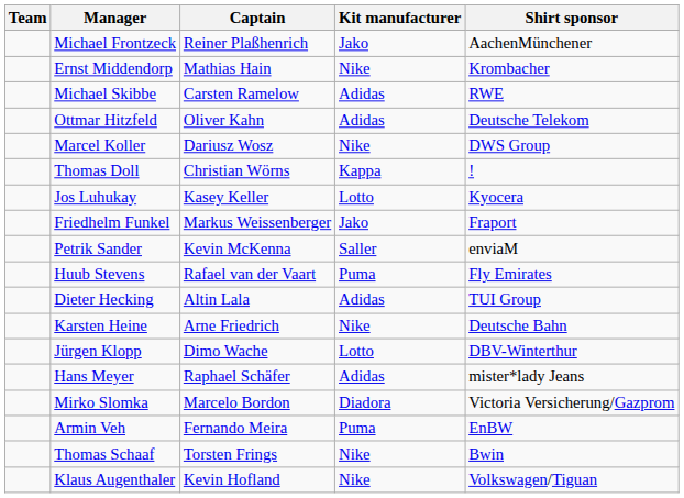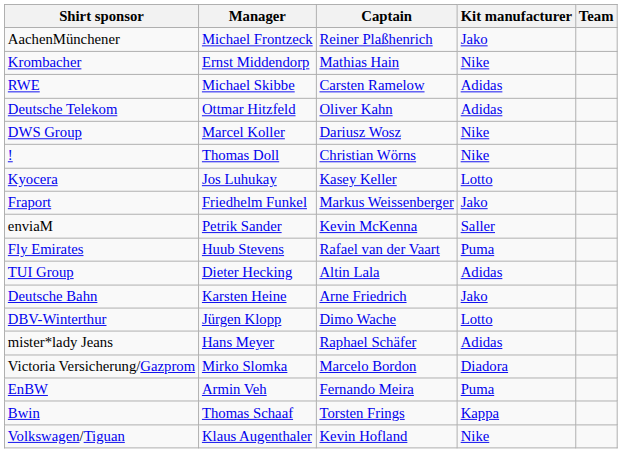 <table class="wikitable sortable">
 <tr>
-<th>Team</th>
+<th>Shirt sponsor</th>
 <th>Manager</th>
 <th>Captain</th>
 <th>Kit manufacturer</th>
-<th>Shirt sponsor</th>
+<th>Team</th>
 </tr>
 <tr>
-<td data-sort-value="Augsburg"></td>
+<td>AachenMünchener</td>
 <td data-sort-value="Thorup, Jess"> <a href='#'>Michael Frontzeck</a></td>
 <td data-sort-value="Demirovic, Ermedin"> <a href='#'>Reiner Plaßhenrich</a></td>
 <td><a href='#'>Jako</a></td>
-<td>AachenMünchener</td>
+<td data-sort-value="Augsburg"></td>
 </tr>
 <tr>
-<td data-sort-value="Berlin, Union"></td>
+<td><a href='#'>Krombacher</a></td>
 <td data-sort-value="Bjelica, Nenad"> <a href='#'>Ernst Middendorp</a></td>
 <td data-sort-value="Trimmel, Christopher"> <a href='#'>Mathias Hain</a></td>
 <td><a href='#'>Nike</a></td>
-<td><a href='#'>Krombacher</a></td>
+<td data-sort-value="Berlin, Union"></td>
 </tr>
 <tr>
-<td data-sort-value="Bochum"></td>
+<td><a href='#'>RWE</a></td>
 <td data-sort-value="Letsch, Thomas"> <a href='#'>Michael Skibbe</a></td>
 <td data-sort-value="Losilla, Anthony"> <a href='#'>Carsten Ramelow</a></td>
 <td><a href='#'>Adidas</a></td>
-<td><a href='#'>RWE</a></td>
+<td data-sort-value="Bochum"></td>
 </tr>
 <tr>
-<td data-sort-value="Bremen"></td>
+<td><a href='#'>Deutsche Telekom</a></td>
 <td data-sort-value="Werner, Ole"> <a href='#'>Ottmar Hitzfeld</a></td>
 <td data-sort-value="Friedl, Marco"> <a href='#'>Oliver Kahn</a></td>
 <td><a href='#'>Adidas</a></td>
-<td><a href='#'>Deutsche Telekom</a></td>
+<td data-sort-value="Bremen"></td>
 </tr>
 <tr>
-<td data-sort-value="Darmstadt"></td>
+<td><a href='#'>DWS Group</a></td>
 <td data-sort-value="Lieberknecht, Torsten"> <a href='#'>Marcel Koller</a></td>
 <td data-sort-value="Holland, Fabian"> <a href='#'>Dariusz Wosz</a></td>
 <td><a href='#'>Nike</a></td>
-<td><a href='#'>DWS Group</a></td>
+<td data-sort-value="Darmstadt"></td>
 </tr>
 <tr>
-<td data-sort-value="Dortmund"></td>
+<td><a href='#'>!</a></td>
 <td data-sort-value="Terzic, Edin"> <a href='#'>Thomas Doll</a></td>
 <td data-sort-value="Can, Emre"> <a href='#'>Christian Wörns</a></td>
-<td><a href='#'>Kappa</a></td>
-<td><a href='#'>!</a></td>
+<td><a href='#'>Nike</a></td>
+<td data-sort-value="Dortmund"></td>
 </tr>
 <tr>
-<td data-sort-value="Frankfurt"></td>
+<td><a href='#'>Kyocera</a></td>
 <td data-sort-value="Toppmoller, Dino"> <a href='#'>Jos Luhukay</a></td>
 <td data-sort-value="Rode, Sebastian"> <a href='#'>Kasey Keller</a></td>
 <td><a href='#'>Lotto</a></td>
-<td><a href='#'>Kyocera</a></td>
+<td data-sort-value="Frankfurt"></td>
 </tr>
 <tr>
-<td data-sort-value="Freiburg"></td>
+<td><a href='#'>Fraport</a></td>
 <td data-sort-value="Streich, Christian"> <a href='#'>Friedhelm Funkel</a></td>
 <td data-sort-value="Gunter, Christian"> <a href='#'>Markus Weissenberger</a></td>
 <td><a href='#'>Jako</a></td>
-<td><a href='#'>Fraport</a></td>
+<td data-sort-value="Freiburg"></td>
 </tr>
 <tr>
-<td data-sort-value="Heidenheim"></td>
+<td>enviaM</td>
 <td data-sort-value="Schmidt, Frank"> <a href='#'>Petrik Sander</a></td>
 <td data-sort-value="Mainka, Patrick"> <a href='#'>Kevin McKenna</a></td>
 <td><a href='#'>Saller</a></td>
-<td>enviaM</td>
+<td data-sort-value="Heidenheim"></td>
 </tr>
 <tr>
-<td data-sort-value="Hoffenheim"></td>
+<td><a href='#'>Fly Emirates</a></td>
 <td data-sort-value="Matarazzo, Pellegrino"> <a href='#'>Huub Stevens</a></td>
 <td data-sort-value="Baumann, Oliver"> <a href='#'>Rafael van der Vaart</a></td>
 <td><a href='#'>Puma</a></td>
-<td><a href='#'>Fly Emirates</a></td>
+<td data-sort-value="Hoffenheim"></td>
 </tr>
 <tr>
-<td data-sort-value="Koln"></td>
+<td><a href='#'>TUI Group</a></td>
 <td data-sort-value="TBD"> <a href='#'>Dieter Hecking</a></td>
 <td data-sort-value="Kainz, Florian"> <a href='#'>Altin Lala</a></td>
 <td><a href='#'>Adidas</a></td>
-<td><a href='#'>TUI Group</a></td>
+<td data-sort-value="Koln"></td>
 </tr>
 <tr>
-<td data-sort-value="Leipzig"></td>
+<td><a href='#'>Deutsche Bahn</a></td>
 <td data-sort-value="Tedesco, Domenico"> <a href='#'>Karsten Heine</a></td>
 <td data-sort-value="Orban, Willi"> <a href='#'>Arne Friedrich</a></td>
-<td><a href='#'>Nike</a></td>
-<td><a href='#'>Deutsche Bahn</a></td>
+<td><a href='#'>Jako</a></td>
+<td data-sort-value="Leipzig"></td>
 </tr>
 <tr>
-<td data-sort-value="Leverkusen"></td>
+<td><a href='#'>DBV-Winterthur</a></td>
 <td data-sort-value="Alonso, Xabi"> <a href='#'>Jürgen Klopp</a></td>
 <td data-sort-value="Hradecky, Lukas"> <a href='#'>Dimo Wache</a></td>
 <td><a href='#'>Lotto</a></td>
-<td><a href='#'>DBV-Winterthur</a></td>
+<td data-sort-value="Leverkusen"></td>
 </tr>
 <tr>
-<td data-sort-value="Mainz"></td>
+<td>mister*lady Jeans</td>
 <td data-sort-value="Siewert, Jan"> <a href='#'>Hans Meyer</a></td>
 <td data-sort-value="Widmer, Silvan"> <a href='#'>Raphael Schäfer</a></td>
 <td><a href='#'>Adidas</a></td>
-<td>mister*lady Jeans</td>
+<td data-sort-value="Mainz"></td>
 </tr>
 <tr>
-<td data-sort-value="Monchengladbach"></td>
+<td>Victoria Versicherung/<a href='#'>Gazprom</a></td>
 <td data-sort-value="Seoane, Gerardo"> <a href='#'>Mirko Slomka</a></td>
 <td data-sort-value="Omlin, Jonas"> <a href='#'>Marcelo Bordon</a></td>
 <td><a href='#'>Diadora</a></td>
-<td>Victoria Versicherung/<a href='#'>Gazprom</a></td>
+<td data-sort-value="Monchengladbach"></td>
 </tr>
 <tr>
-<td data-sort-value="Munich"></td>
+<td><a href='#'>EnBW</a></td>
 <td data-sort-value="Tuchel, Thomas"> <a href='#'>Armin Veh</a></td>
 <td data-sort-value="Neuer, Manuel"> <a href='#'>Fernando Meira</a></td>
 <td><a href='#'>Puma</a></td>
-<td><a href='#'>EnBW</a></td>
+<td data-sort-value="Munich"></td>
 </tr>
 <tr>
-<td data-sort-value="Stuttgart"></td>
+<td><a href='#'>Bwin</a></td>
 <td data-sort-value="Hoeneß, Sebastian"> <a href='#'>Thomas Schaaf</a></td>
 <td data-sort-value="Anton, Waldemar"> <a href='#'>Torsten Frings</a></td>
-<td><a href='#'>Nike</a></td>
-<td><a href='#'>Bwin</a></td>
+<td><a href='#'>Kappa</a></td>
+<td data-sort-value="Stuttgart"></td>
 </tr>
 <tr>
-<td data-sort-value="Wolfsburg"></td>
+<td><a href='#'>Volkswagen</a>/<a href='#'>Tiguan</a></td>
 <td data-sort-value="Kovac, Niko"> <a href='#'>Klaus Augenthaler</a></td>
 <td data-sort-value="Arnold, Maximilian"> <a href='#'>Kevin Hofland</a></td>
 <td><a href='#'>Nike</a></td>
-<td><a href='#'>Volkswagen</a>/<a href='#'>Tiguan</a></td>
+<td data-sort-value="Wolfsburg"></td>
 </tr>
 </table>
